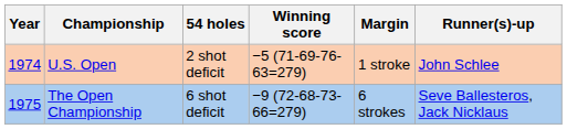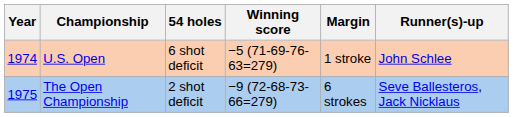 <table class="wikitable">
 <tr>
 <th>Year</th>
 <th>Championship</th>
 <th>54 holes</th>
 <th>Winning score</th>
 <th>Margin</th>
 <th>Runner(s)-up</th>
 </tr>
 <tr style="background:#fbceb1;">
 <td><a href='#'>1974</a></td>
 <td><a href='#'>U.S. Open</a></td>
-<td>2 shot deficit</td>
+<td>6 shot deficit</td>
 <td>−5 (71-69-76-63=279)</td>
 <td>1 stroke</td>
 <td> <a href='#'>John Schlee</a></td>
 </tr>
 <tr style="background:#abcdef;">
 <td><a href='#'>1975</a></td>
 <td><a href='#'>The Open Championship</a></td>
-<td>6 shot deficit</td>
+<td>2 shot deficit</td>
 <td>−9 (72-68-73-66=279)</td>
 <td>6 strokes</td>
 <td> <a href='#'>Seve Ballesteros</a>,  <a href='#'>Jack Nicklaus</a></td>
 </tr>
 </table>
